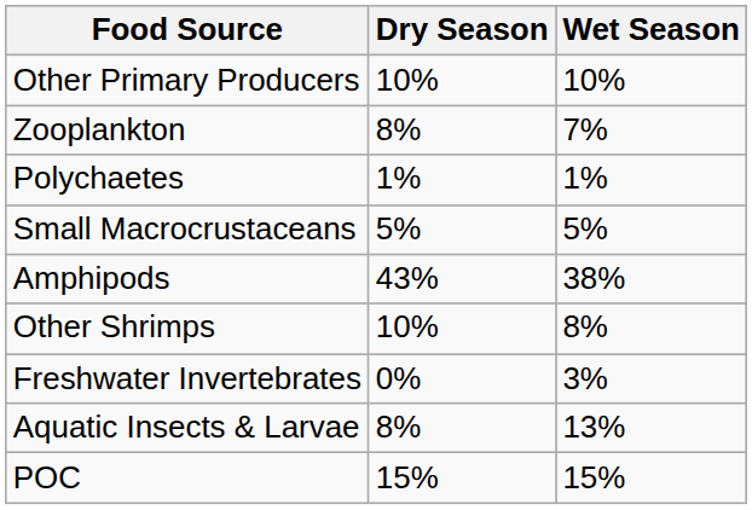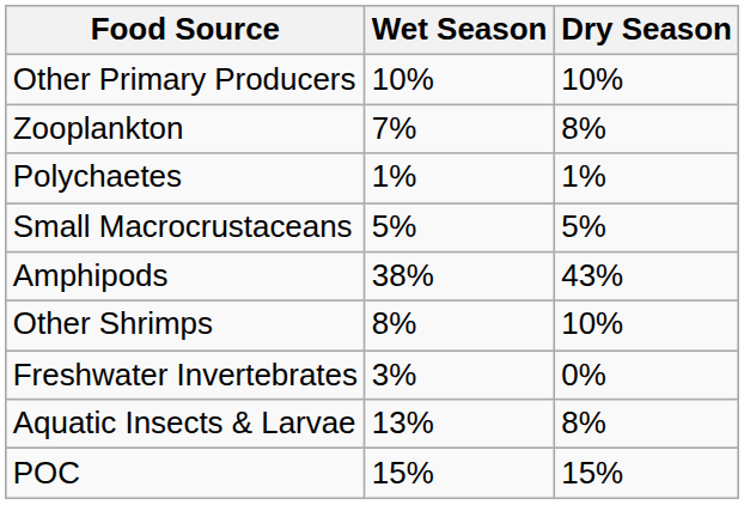 <table class="wikitable sortable">
 <tr>
 <th>Food Source</th>
+<th>Wet Season</th>
 <th>Dry Season</th>
-<th>Wet Season</th>
 </tr>
 <tr>
 <td>Other Primary Producers</td>
 <td>10%</td>
 <td>10%</td>
 </tr>
 <tr>
 <td>Zooplankton</td>
+<td>7%</td>
 <td>8%</td>
-<td>7%</td>
 </tr>
 <tr>
 <td>Polychaetes</td>
 <td>1%</td>
 <td>1%</td>
 </tr>
 <tr>
 <td>Small Macrocrustaceans</td>
 <td>5%</td>
 <td>5%</td>
 </tr>
 <tr>
 <td>Amphipods</td>
+<td>38%</td>
 <td>43%</td>
-<td>38%</td>
 </tr>
 <tr>
 <td>Other Shrimps</td>
+<td>8%</td>
 <td>10%</td>
-<td>8%</td>
 </tr>
 <tr>
 <td>Freshwater Invertebrates</td>
+<td>3%</td>
 <td>0%</td>
-<td>3%</td>
 </tr>
 <tr>
 <td>Aquatic Insects & Larvae</td>
+<td>13%</td>
 <td>8%</td>
-<td>13%</td>
 </tr>
 <tr>
 <td>POC</td>
 <td>15%</td>
 <td>15%</td>
 </tr>
 </table>
